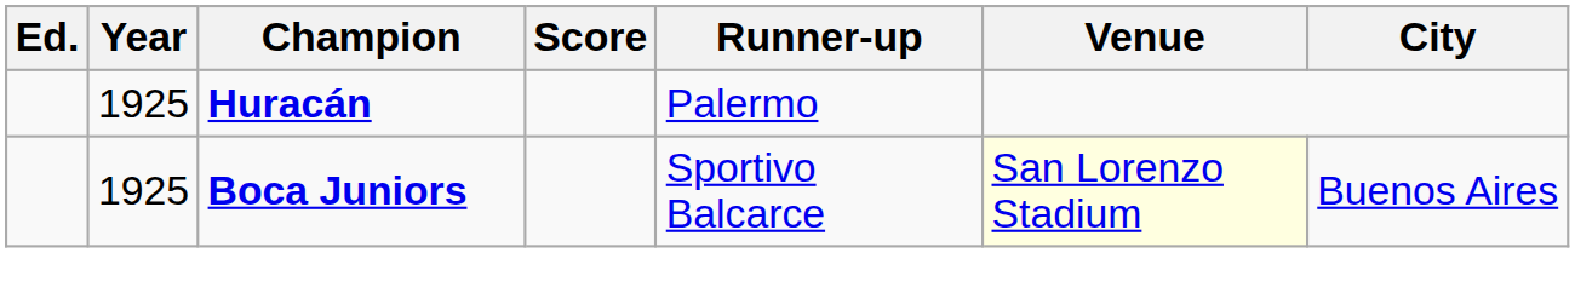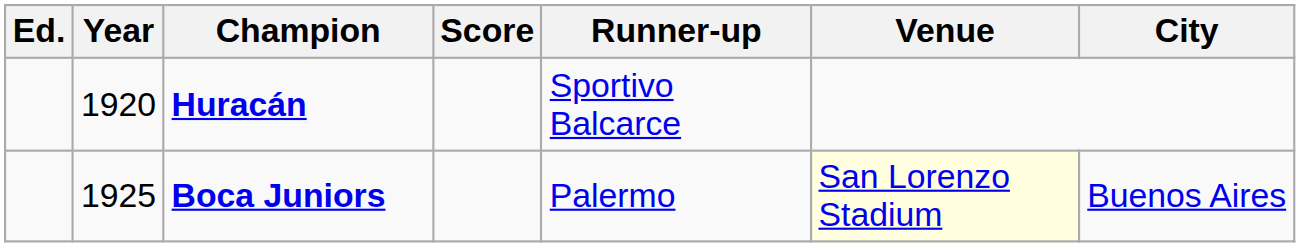 <table class="wikitable sortable">
 <tr>
 <th>Ed.</th>
 <th width= px>Year</th>
 <th width= 120px>Champion</th>
 <th width= px>Score</th>
 <th width= 120px>Runner-up</th>
 <th width= 120px>Venue</th>
 <th width= px>City</th>
 </tr>
 <tr>
 <td></td>
-<td>1925</td>
+<td>1920</td>
 <td><strong><a href='#'>Huracán</a></strong></td>
 <td></td>
-<td><a href='#'>Palermo</a></td>
+<td><a href='#'>Sportivo Balcarce</a></td>
 <td colspan=2></td>
 </tr>
 <tr>
 <td></td>
 <td>1925</td>
 <td><strong><a href='#'>Boca Juniors</a></strong></td>
 <td></td>
-<td><a href='#'>Sportivo Balcarce</a></td>
+<td><a href='#'>Palermo</a></td>
 <td style="background: lightyellow;"><a href='#'>San Lorenzo Stadium</a></td>
 <td><a href='#'>Buenos Aires</a></td>
 </tr>
 </table>
